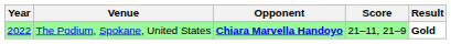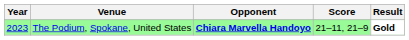 <table class="sortable wikitable" style="font-size: 90%;">
 <tr>
 <th>Year</th>
 <th>Venue</th>
 <th>Opponent</th>
 <th>Score</th>
 <th>Result</th>
 </tr>
 <tr style="background:#98FB98">
-<td align="center"><a href='#'>2022</a></td>
+<td align="center"><a href='#'>2023</a></td>
 <td align="left"><a href='#'>The Podium</a>, <a href='#'>Spokane</a>, United States</td>
 <td align="left"><strong> <a href='#'>Chiara Marvella Handoyo</a></strong></td>
 <td align="left">21–11, 21–9</td>
 <td style="text-align:left; background:white"> <strong>Gold</strong></td>
 </tr>
 </table>
